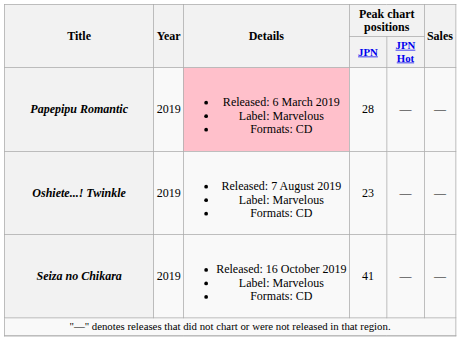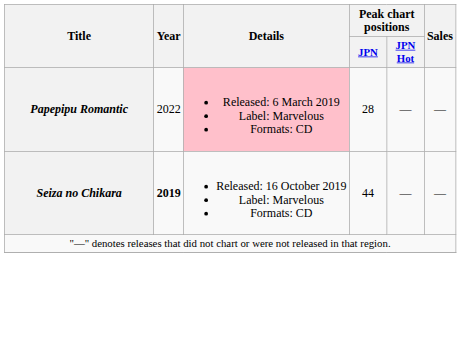 <table class="wikitable plainrowheaders" style="text-align:center;">
 <tr>
 <th scope="col" rowspan="2" style="width:12em;">Title</th>
 <th scope="col" rowspan="2">Year</th>
 <th scope="col" rowspan="2">Details</th>
 <th scope="col" colspan="2">Peak chart positions</th>
 <th scope="col" rowspan="2">Sales</th>
 </tr>
 <tr>
 <th scope="col" style="width:3em;font-size:90%;"><a href='#'>JPN</a></th>
 <th scope="col" style="width:3em;font-size:90%;"><a href='#'>JPN<br>Hot</a></th>
 </tr>
 <tr>
 <th scope="row"><em>Papepipu Romantic</em><br></th>
-<td>2019</td>
+<td>2022</td>
 <td style="background: pink;"><br><ul><li>Released: 6 March 2019</li><li>Label: Marvelous</li><li>Formats: CD</li></ul></td>
 <td>28</td>
 <td>—</td>
 <td>—</td>
 </tr>
 <tr>
-<th scope="row"><em>Oshiete...! Twinkle</em><br></th>
-<td>2019</td>
-<td><br><ul><li>Released: 7 August 2019</li><li>Label: Marvelous</li><li>Formats: CD</li></ul></td>
-<td>23</td>
-<td>—</td>
-<td>—</td>
-</tr>
-<tr>
 <th scope="row"><em>Seiza no Chikara</em><br></th>
-<td>2019</td>
+<td><strong>2019</strong></td>
 <td><br><ul><li>Released: 16 October 2019</li><li>Label: Marvelous</li><li>Formats: CD</li></ul></td>
-<td>41</td>
+<td>44</td>
 <td>—</td>
 <td>—</td>
 </tr>
 <tr>
 <td colspan="6" style="font-size:90%;">"—" denotes releases that did not chart or were not released in that region.</td>
 </tr>
 <tr>
 </tr>
 </table>
